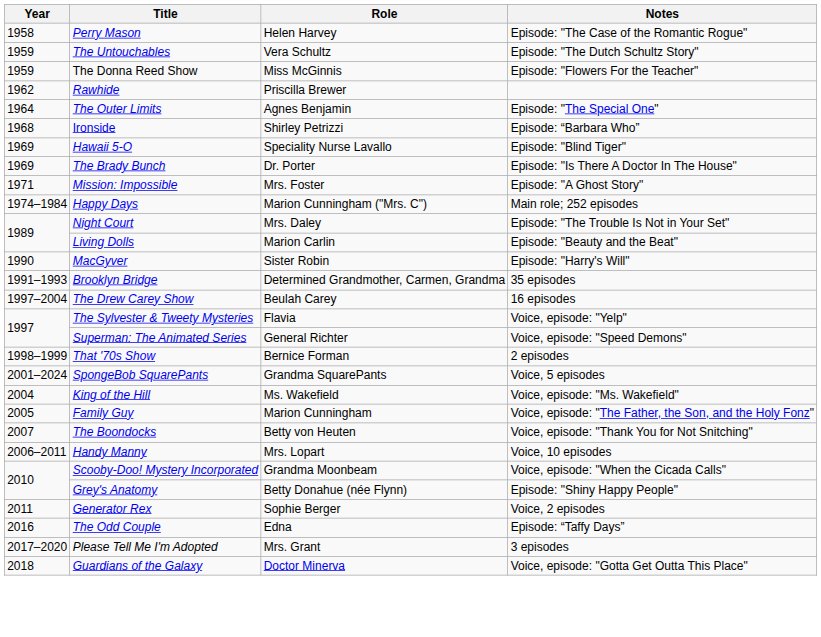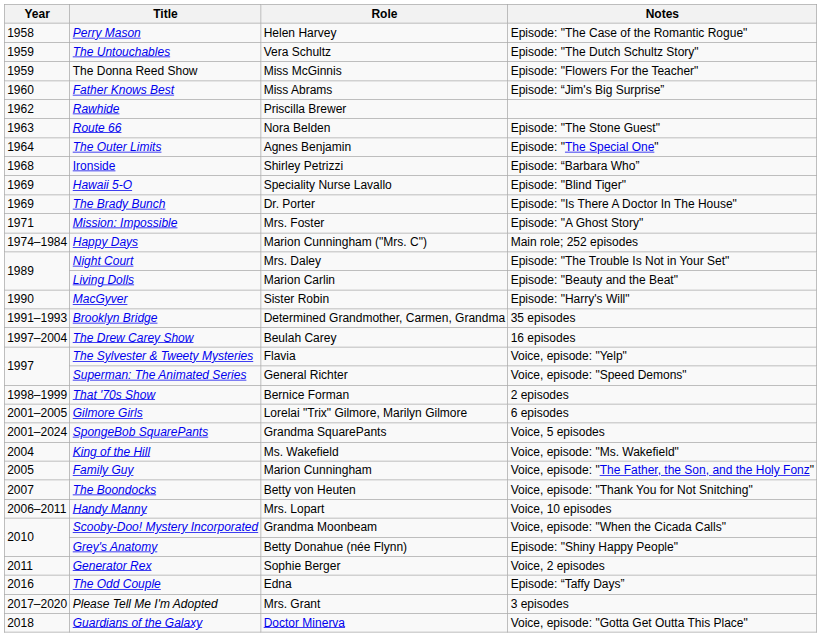 <table class="wikitable unsortable">
 <tr>
 <th>Year</th>
 <th>Title</th>
 <th>Role</th>
 <th>Notes</th>
 </tr>
 <tr>
 <td>1958</td>
 <td><em><a href='#'>Perry Mason</a></em></td>
 <td>Helen Harvey</td>
 <td>Episode: "The Case of the Romantic Rogue"</td>
 </tr>
 <tr>
 <td>1959</td>
 <td><em><a href='#'>The Untouchables</a></em></td>
 <td>Vera Schultz</td>
 <td>Episode: "The Dutch Schultz Story"</td>
 </tr>
 <tr>
 <td>1959</td>
 <td>The Donna Reed Show</td>
 <td>Miss McGinnis</td>
 <td>Episode: "Flowers For the Teacher"</td>
 </tr>
 <tr>
+<td>1960</td>
+<td><em><a href='#'>Father Knows Best</a></em></td>
+<td>Miss Abrams</td>
+<td>Episode: “Jim's Big Surprise”</td>
+</tr>
+<tr>
 <td>1962</td>
 <td><em><a href='#'>Rawhide</a></em></td>
 <td>Priscilla Brewer</td>
+</tr>
+<tr>
+<td>1963</td>
+<td><em><a href='#'>Route 66</a></em></td>
+<td>Nora Belden</td>
+<td>Episode: "The Stone Guest"</td>
 </tr>
 <tr>
 <td>1964</td>
 <td><em><a href='#'>The Outer Limits</a></em></td>
 <td>Agnes Benjamin</td>
 <td>Episode: "<a href='#'>The Special One</a>"</td>
 </tr>
 <tr>
 <td>1968</td>
 <td><a href='#'>Ironside</a></td>
 <td>Shirley Petrizzi</td>
 <td>Episode: “Barbara Who”</td>
 </tr>
 <tr>
 <td>1969</td>
 <td><em><a href='#'>Hawaii 5-O</a></em></td>
 <td>Speciality Nurse Lavallo</td>
 <td>Episode: "Blind Tiger"</td>
 </tr>
 <tr>
 <td>1969</td>
 <td><em><a href='#'>The Brady Bunch</a></em></td>
 <td>Dr. Porter</td>
 <td>Episode: "Is There A Doctor In The House"</td>
 </tr>
 <tr>
 <td>1971</td>
 <td><em><a href='#'>Mission: Impossible</a></em></td>
 <td>Mrs. Foster</td>
 <td>Episode: "A Ghost Story"</td>
 </tr>
 <tr>
 <td>1974–1984</td>
 <td><em><a href='#'>Happy Days</a></em></td>
 <td>Marion Cunningham ("Mrs. C")</td>
 <td>Main role; 252 episodes</td>
 </tr>
 <tr>
 <td rowspan="2">1989</td>
 <td><em><a href='#'>Night Court</a></em></td>
 <td>Mrs. Daley</td>
 <td>Episode: "The Trouble Is Not in Your Set"</td>
 </tr>
 <tr>
 <td><em><a href='#'>Living Dolls</a></em></td>
 <td>Marion Carlin</td>
 <td>Episode: "Beauty and the Beat"</td>
 </tr>
 <tr>
 <td>1990</td>
 <td><em><a href='#'>MacGyver</a></em></td>
 <td>Sister Robin</td>
 <td>Episode: "Harry's Will"</td>
 </tr>
 <tr>
 <td>1991–1993</td>
 <td><em><a href='#'>Brooklyn Bridge</a></em></td>
 <td>Determined Grandmother, Carmen, Grandma</td>
 <td>35 episodes</td>
 </tr>
 <tr>
 <td>1997–2004</td>
 <td><em><a href='#'>The Drew Carey Show</a></em></td>
 <td>Beulah Carey</td>
 <td>16 episodes</td>
 </tr>
 <tr>
 <td rowspan="2">1997</td>
 <td><em><a href='#'>The Sylvester & Tweety Mysteries</a></em></td>
 <td>Flavia</td>
 <td>Voice, episode: "Yelp"</td>
 </tr>
 <tr>
 <td><em><a href='#'>Superman: The Animated Series</a></em></td>
 <td>General Richter</td>
 <td>Voice, episode: "Speed Demons"</td>
 </tr>
 <tr>
 <td>1998–1999</td>
 <td><em><a href='#'>That '70s Show</a></em></td>
 <td>Bernice Forman</td>
 <td>2 episodes</td>
 </tr>
 <tr>
+<td>2001–2005</td>
+<td><em><a href='#'>Gilmore Girls</a></em></td>
+<td>Lorelai "Trix" Gilmore, Marilyn Gilmore</td>
+<td>6 episodes</td>
+</tr>
+<tr>
 <td>2001–2024</td>
 <td><em><a href='#'>SpongeBob SquarePants</a></em></td>
 <td>Grandma SquarePants</td>
 <td>Voice, 5 episodes</td>
 </tr>
 <tr>
 <td>2004</td>
 <td><em><a href='#'>King of the Hill</a></em></td>
 <td>Ms. Wakefield</td>
 <td>Voice, episode: "Ms. Wakefield"</td>
 </tr>
 <tr>
 <td>2005</td>
 <td><em><a href='#'>Family Guy</a></em></td>
 <td>Marion Cunningham</td>
 <td>Voice, episode: "<a href='#'>The Father, the Son, and the Holy Fonz</a>"</td>
 </tr>
 <tr>
 <td>2007</td>
 <td><em><a href='#'>The Boondocks</a></em></td>
 <td>Betty von Heuten</td>
 <td>Voice, episode: "Thank You for Not Snitching"</td>
 </tr>
 <tr>
 <td>2006–2011</td>
 <td><em><a href='#'>Handy Manny</a></em></td>
 <td>Mrs. Lopart</td>
 <td>Voice, 10 episodes</td>
 </tr>
 <tr>
 <td rowspan="2">2010</td>
 <td><em><a href='#'>Scooby-Doo! Mystery Incorporated</a></em></td>
 <td>Grandma Moonbeam</td>
 <td>Voice, episode: "When the Cicada Calls"</td>
 </tr>
 <tr>
 <td><em><a href='#'>Grey's Anatomy</a></em></td>
 <td>Betty Donahue (née Flynn)</td>
 <td>Episode: "Shiny Happy People"</td>
 </tr>
 <tr>
 <td>2011</td>
 <td><em><a href='#'>Generator Rex</a></em></td>
 <td>Sophie Berger</td>
 <td>Voice, 2 episodes</td>
 </tr>
 <tr>
 <td>2016</td>
 <td><em><a href='#'>The Odd Couple</a></em></td>
 <td>Edna</td>
 <td>Episode: “Taffy Days”</td>
 </tr>
 <tr>
 <td>2017–2020</td>
 <td><em>Please Tell Me I'm Adopted</em></td>
 <td>Mrs. Grant</td>
 <td>3 episodes</td>
 </tr>
 <tr>
 <td>2018</td>
 <td><em><a href='#'>Guardians of the Galaxy</a></em></td>
 <td><a href='#'>Doctor Minerva</a></td>
 <td>Voice, episode: "Gotta Get Outta This Place"</td>
 </tr>
 </table>
